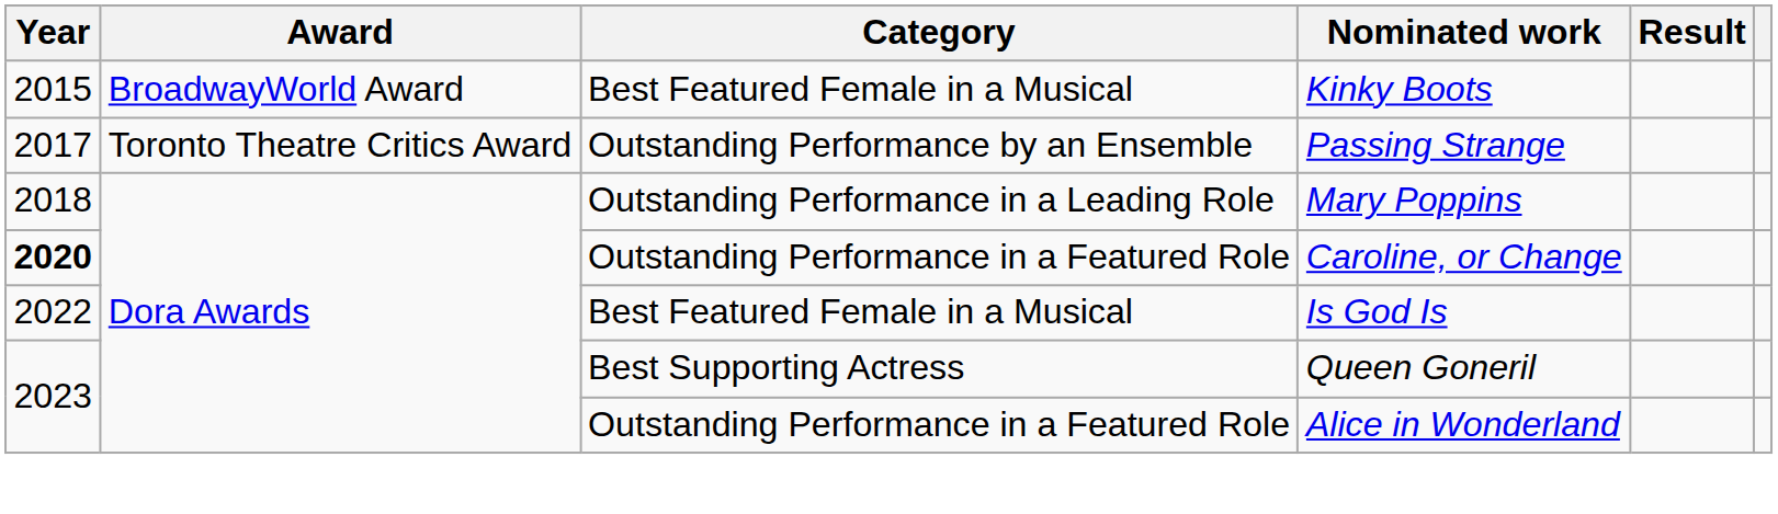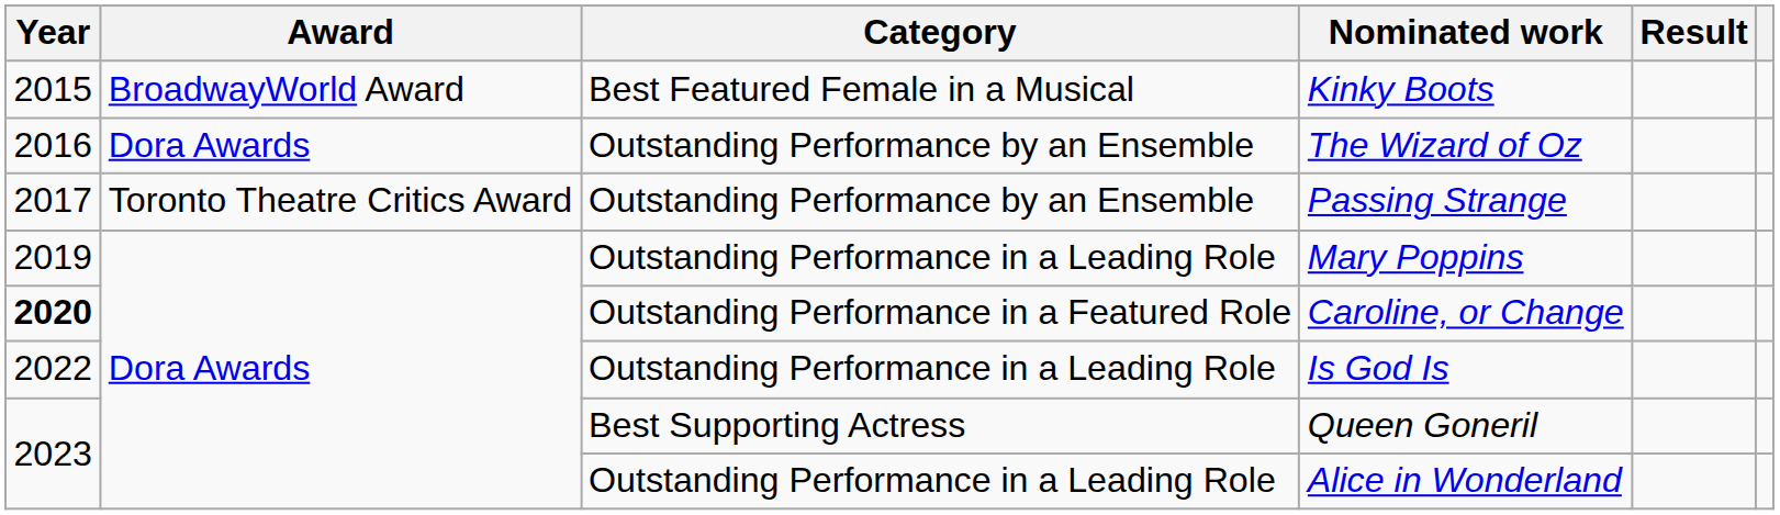 <table class="wikitable"">
 <tr>
 <th>Year</th>
 <th>Award</th>
 <th>Category</th>
 <th>Nominated work</th>
 <th>Result</th>
 <th></th>
 </tr>
 <tr>
 <td>2015</td>
 <td><a href='#'>BroadwayWorld</a> Award</td>
 <td>Best Featured Female in a Musical</td>
 <td><em><a href='#'> Kinky Boots</a></em></td>
 <td></td>
 <td></td>
 </tr>
 <tr>
+<td>2016</td>
+<td><a href='#'>Dora Awards</a></td>
+<td>Outstanding Performance by an Ensemble</td>
+<td><em><a href='#'> The Wizard of Oz</a></em></td>
+<td></td>
+<td></td>
+</tr>
+<tr>
 <td>2017</td>
 <td>Toronto Theatre Critics Award</td>
 <td>Outstanding Performance by an Ensemble</td>
 <td><em><a href='#'>Passing Strange</a></em></td>
 <td></td>
 <td></td>
 </tr>
 <tr>
-<td>2018</td>
+<td>2019</td>
 <td rowspan=5><a href='#'>Dora Awards</a></td>
 <td>Outstanding Performance in a Leading Role</td>
 <td><em><a href='#'> Mary Poppins</a></em></td>
 <td></td>
 <td></td>
 </tr>
 <tr>
 <td><strong>2020</strong></td>
 <td>Outstanding Performance in a Featured Role</td>
 <td><em><a href='#'>Caroline, or Change</a></em></td>
 <td></td>
 <td></td>
 </tr>
 <tr>
 <td>2022</td>
-<td>Best Featured Female in a Musical</td>
+<td>Outstanding Performance in a Leading Role</td>
 <td><em><a href='#'>Is God Is</a></em></td>
 <td></td>
 <td></td>
 </tr>
 <tr>
 <td rowspan=2>2023</td>
 <td>Best Supporting Actress</td>
 <td><em>Queen Goneril</em></td>
 <td></td>
 <td></td>
 </tr>
 <tr>
-<td>Outstanding Performance in a Featured Role</td>
+<td>Outstanding Performance in a Leading Role</td>
 <td><em><a href='#'>Alice in Wonderland</a></em></td>
 <td></td>
 <td></td>
 </tr>
 </table>
